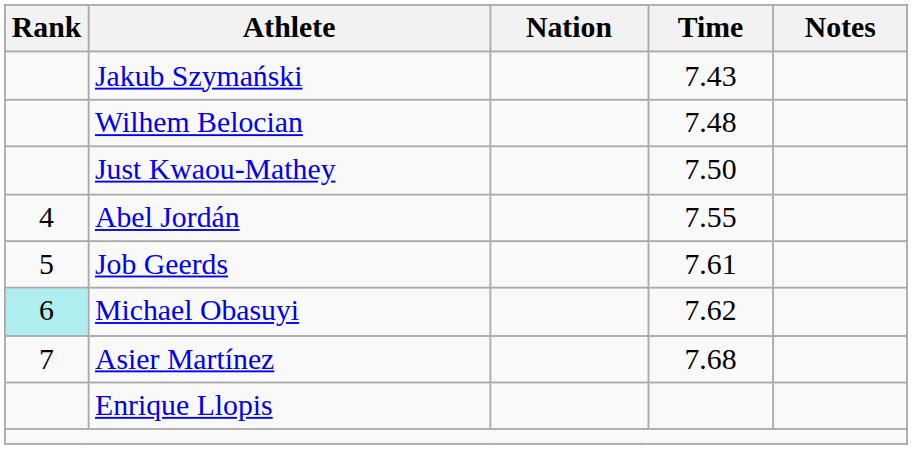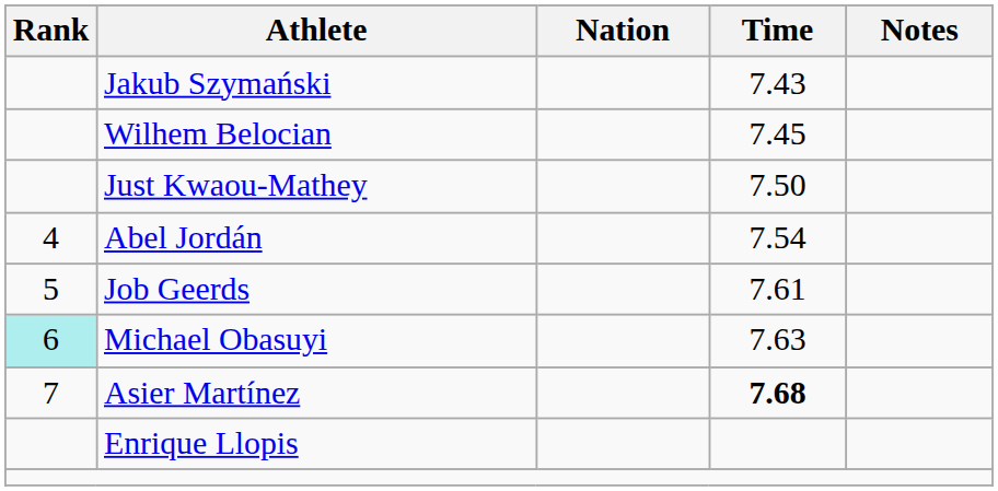 <table class="wikitable sortable" style="text-align:center;width: 55%;">
 <tr>
 <th scope="col" style="width: 10px;">Rank</th>
 <th scope="col">Athlete</th>
 <th scope="col">Nation</th>
 <th scope="col">Time</th>
 <th scope="col">Notes</th>
 </tr>
 <tr>
 <td></td>
 <td align=left><a href='#'>Jakub Szymański</a></td>
 <td align=left></td>
 <td>7.43</td>
 <td></td>
 </tr>
 <tr>
 <td></td>
 <td align=left><a href='#'>Wilhem Belocian</a></td>
 <td align=left></td>
-<td>7.48</td>
+<td>7.45</td>
 <td></td>
 </tr>
 <tr>
 <td></td>
 <td align=left><a href='#'>Just Kwaou-Mathey</a></td>
 <td align=left></td>
 <td>7.50</td>
 <td></td>
 </tr>
 <tr>
 <td>4</td>
 <td align=left><a href='#'>Abel Jordán</a></td>
 <td align=left></td>
-<td>7.55</td>
+<td>7.54</td>
 <td></td>
 </tr>
 <tr>
 <td>5</td>
 <td align=left><a href='#'>Job Geerds</a></td>
 <td align=left></td>
 <td>7.61</td>
 <td></td>
 </tr>
 <tr>
 <td style="background: paleturquoise;">6</td>
 <td align=left><a href='#'>Michael Obasuyi</a></td>
 <td align=left></td>
-<td>7.62</td>
+<td>7.63</td>
 <td></td>
 </tr>
 <tr>
 <td>7</td>
 <td align=left><a href='#'>Asier Martínez</a></td>
 <td align=left></td>
-<td>7.68</td>
+<td><strong>7.68</strong></td>
 <td></td>
 </tr>
 <tr>
 <td></td>
 <td align=left><a href='#'>Enrique Llopis</a></td>
 <td align=left></td>
 <td></td>
 <td></td>
 </tr>
 <tr class="sortbottom">
 <td colspan="5"></td>
 </tr>
 </table>
